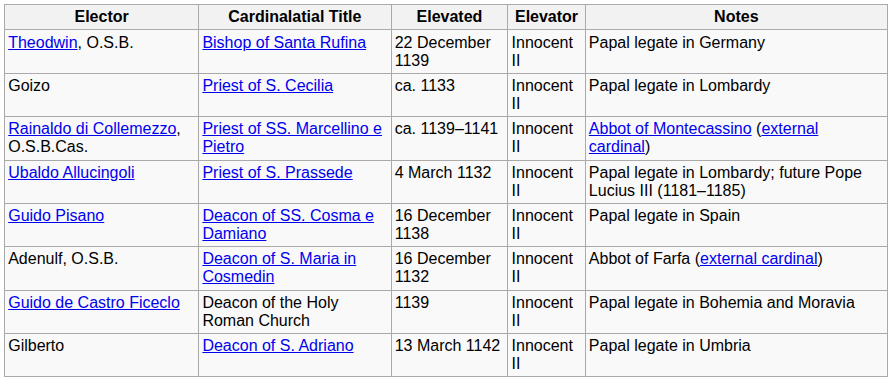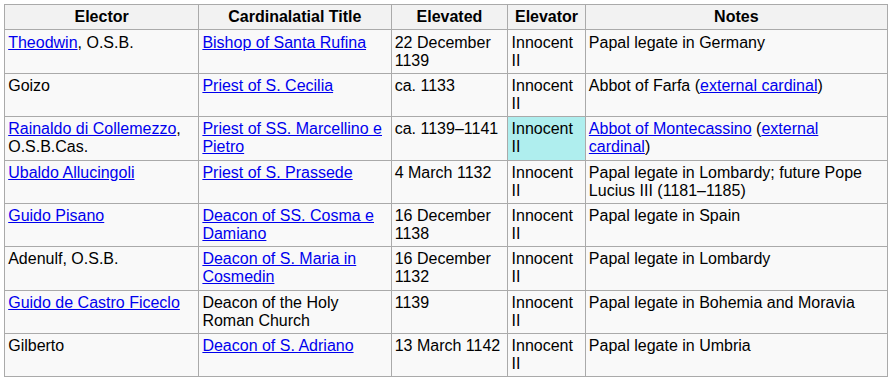 <table class="wikitable sortable" style="width:100%">
 <tr>
 <th style="width:*;">Elector</th>
 <th style="width:*;">Cardinalatial Title</th>
 <th style="width:*;">Elevated</th>
 <th style="width:*;">Elevator</th>
 <th style="width:*;">Notes</th>
 </tr>
 <tr valign="top">
 <td><a href='#'>Theodwin</a>, O.S.B.</td>
 <td><a href='#'>Bishop of Santa Rufina</a></td>
 <td>22 December 1139</td>
 <td>Innocent II</td>
 <td>Papal legate in Germany</td>
 </tr>
 <tr valign="top">
 <td>Goizo</td>
 <td><a href='#'>Priest of S. Cecilia</a></td>
 <td>ca. 1133</td>
 <td>Innocent II</td>
-<td>Papal legate in Lombardy</td>
+<td>Abbot of Farfa (<a href='#'>external cardinal</a>)</td>
 </tr>
 <tr valign="top">
 <td><a href='#'>Rainaldo di Collemezzo</a>, O.S.B.Cas.</td>
 <td><a href='#'>Priest of SS. Marcellino e Pietro</a></td>
 <td>ca. 1139–1141</td>
-<td>Innocent II</td>
+<td style="background: paleturquoise;">Innocent II</td>
 <td><a href='#'>Abbot of Montecassino</a> (<a href='#'>external cardinal</a>)</td>
 </tr>
 <tr valign="top">
 <td><a href='#'>Ubaldo Allucingoli</a></td>
 <td><a href='#'>Priest of S. Prassede</a></td>
 <td>4 March 1132</td>
 <td>Innocent II</td>
 <td>Papal legate in Lombardy; future Pope Lucius III (1181–1185)</td>
 </tr>
 <tr valign="top">
 <td><a href='#'>Guido Pisano</a></td>
 <td><a href='#'>Deacon of SS. Cosma e Damiano</a></td>
 <td>16 December 1138</td>
 <td>Innocent II</td>
 <td>Papal legate in Spain</td>
 </tr>
 <tr valign="top">
 <td>Adenulf, O.S.B.</td>
 <td><a href='#'>Deacon of S. Maria in Cosmedin</a></td>
 <td>16 December 1132</td>
 <td>Innocent II</td>
-<td>Abbot of Farfa (<a href='#'>external cardinal</a>)</td>
+<td>Papal legate in Lombardy</td>
 </tr>
 <tr valign="top">
 <td><a href='#'>Guido de Castro Ficeclo</a></td>
 <td>Deacon of the Holy Roman Church</td>
 <td>1139</td>
 <td>Innocent II</td>
 <td>Papal legate in Bohemia and Moravia</td>
 </tr>
 <tr valign="top">
 <td>Gilberto</td>
 <td><a href='#'>Deacon of S. Adriano</a></td>
 <td>13 March 1142</td>
 <td>Innocent II</td>
 <td>Papal legate in Umbria</td>
 </tr>
 </table>
